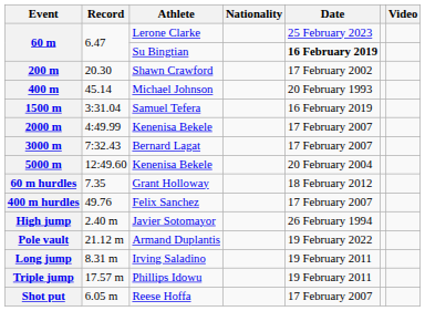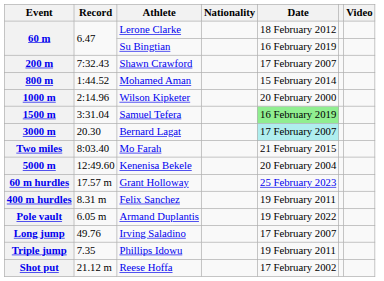 <table class="wikitable plainrowheaders sticky-header">
 <tr>
 <th scope="col">Event</th>
 <th scope="col">Record</th>
 <th scope="col">Athlete</th>
 <th scope="col">Nationality</th>
 <th scope="col">Date</th>
 <th scope="col"></th>
 <th scope="col">Video</th>
 </tr>
 <tr>
 <th scope="rowgroup" rowspan="2"><a href='#'>60 m</a></th>
 <td rowspan="2">6.47</td>
 <td><a href='#'>Lerone Clarke</a></td>
 <td></td>
-<td><a href='#'>25 February 2023</a></td>
+<td>18 February 2012</td>
 <td></td>
 <td></td>
 </tr>
 <tr>
 <td><a href='#'>Su Bingtian</a></td>
 <td></td>
-<td><strong>16 February 2019</strong></td>
+<td>16 February 2019</td>
 <td></td>
 <td></td>
 </tr>
 <tr>
 <th scope="row"><a href='#'>200 m</a></th>
-<td>20.30</td>
+<td>7:32.43</td>
 <td><a href='#'>Shawn Crawford</a></td>
 <td></td>
-<td>17 February 2002</td>
+<td>17 February 2007</td>
 <td></td>
 <td></td>
 </tr>
 <tr>
-<th scope="row"><a href='#'>400 m</a></th>
-<td>45.14</td>
-<td><a href='#'>Michael Johnson</a></td>
+<th scope="row"><a href='#'>800 m</a></th>
+<td>1:44.52</td>
+<td><a href='#'>Mohamed Aman</a></td>
 <td></td>
-<td>20 February 1993</td>
+<td>15 February 2014</td>
+<td></td>
+<td></td>
+</tr>
+<tr>
+<th scope="row"><a href='#'>1000 m</a></th>
+<td>2:14.96</td>
+<td><a href='#'>Wilson Kipketer</a></td>
+<td></td>
+<td>20 February 2000</td>
 <td></td>
 <td></td>
 </tr>
 <tr>
 <th scope="row"><a href='#'>1500 m</a></th>
 <td>3:31.04 <strong></strong></td>
 <td><a href='#'>Samuel Tefera</a></td>
 <td></td>
-<td>16 February 2019</td>
-<td></td>
-<td></td>
-</tr>
-<tr>
-<th scope="row"><a href='#'>2000 m</a></th>
-<td>4:49.99 <strong></strong></td>
-<td><a href='#'>Kenenisa Bekele</a></td>
-<td></td>
-<td>17 February 2007</td>
+<td style="background: lightgreen;">16 February 2019</td>
 <td></td>
 <td></td>
 </tr>
 <tr>
 <th scope="row"><a href='#'>3000 m</a></th>
-<td>7:32.43</td>
+<td>20.30</td>
 <td><a href='#'>Bernard Lagat</a></td>
 <td></td>
-<td>17 February 2007</td>
+<td style="background: paleturquoise;">17 February 2007</td>
+<td></td>
+<td></td>
+</tr>
+<tr>
+<th scope="row"><a href='#'>Two miles</a></th>
+<td>8:03.40 </td>
+<td><a href='#'>Mo Farah</a></td>
+<td></td>
+<td>21 February 2015</td>
 <td></td>
 <td></td>
 </tr>
 <tr>
 <th scope="row"><a href='#'>5000 m</a></th>
 <td>12:49.60 <strong></strong></td>
 <td><a href='#'>Kenenisa Bekele</a></td>
 <td></td>
 <td>20 February 2004</td>
 <td></td>
 <td></td>
 </tr>
 <tr>
 <th scope="row"><a href='#'>60 m hurdles</a></th>
-<td>7.35</td>
+<td>17.57 m</td>
 <td><a href='#'>Grant Holloway</a></td>
 <td></td>
-<td>18 February 2012</td>
+<td><a href='#'>25 February 2023</a></td>
 <td></td>
 <td></td>
 </tr>
 <tr>
 <th scope="row"><a href='#'>400 m hurdles</a></th>
-<td>49.76</td>
+<td>8.31 m</td>
 <td><a href='#'>Felix Sanchez</a></td>
 <td></td>
-<td>17 February 2007</td>
-<td></td>
-<td></td>
-</tr>
-<tr>
-<th scope="row"><a href='#'>High jump</a></th>
-<td>2.40 m</td>
-<td><a href='#'>Javier Sotomayor</a></td>
-<td></td>
-<td>26 February 1994</td>
+<td>19 February 2011</td>
 <td></td>
 <td></td>
 </tr>
 <tr>
 <th scope="row"><a href='#'>Pole vault</a></th>
-<td>21.12 m</td>
+<td>6.05 m</td>
 <td><a href='#'>Armand Duplantis</a></td>
 <td></td>
 <td>19 February 2022</td>
 <td></td>
 <td></td>
 </tr>
 <tr>
 <th scope="row"><a href='#'>Long jump</a></th>
-<td>8.31 m</td>
+<td>49.76</td>
 <td><a href='#'>Irving Saladino</a></td>
 <td></td>
-<td>19 February 2011</td>
+<td>17 February 2007</td>
 <td></td>
 <td></td>
 </tr>
 <tr>
 <th scope="row"><a href='#'>Triple jump</a></th>
-<td>17.57 m</td>
+<td>7.35</td>
 <td><a href='#'>Phillips Idowu</a></td>
 <td></td>
 <td>19 February 2011</td>
 <td></td>
 <td></td>
 </tr>
 <tr>
 <th scope="row"><a href='#'>Shot put</a></th>
-<td>6.05 m</td>
+<td>21.12 m</td>
 <td><a href='#'>Reese Hoffa</a></td>
 <td></td>
-<td>17 February 2007</td>
+<td>17 February 2002</td>
 <td></td>
 <td></td>
 </tr>
 </table>
